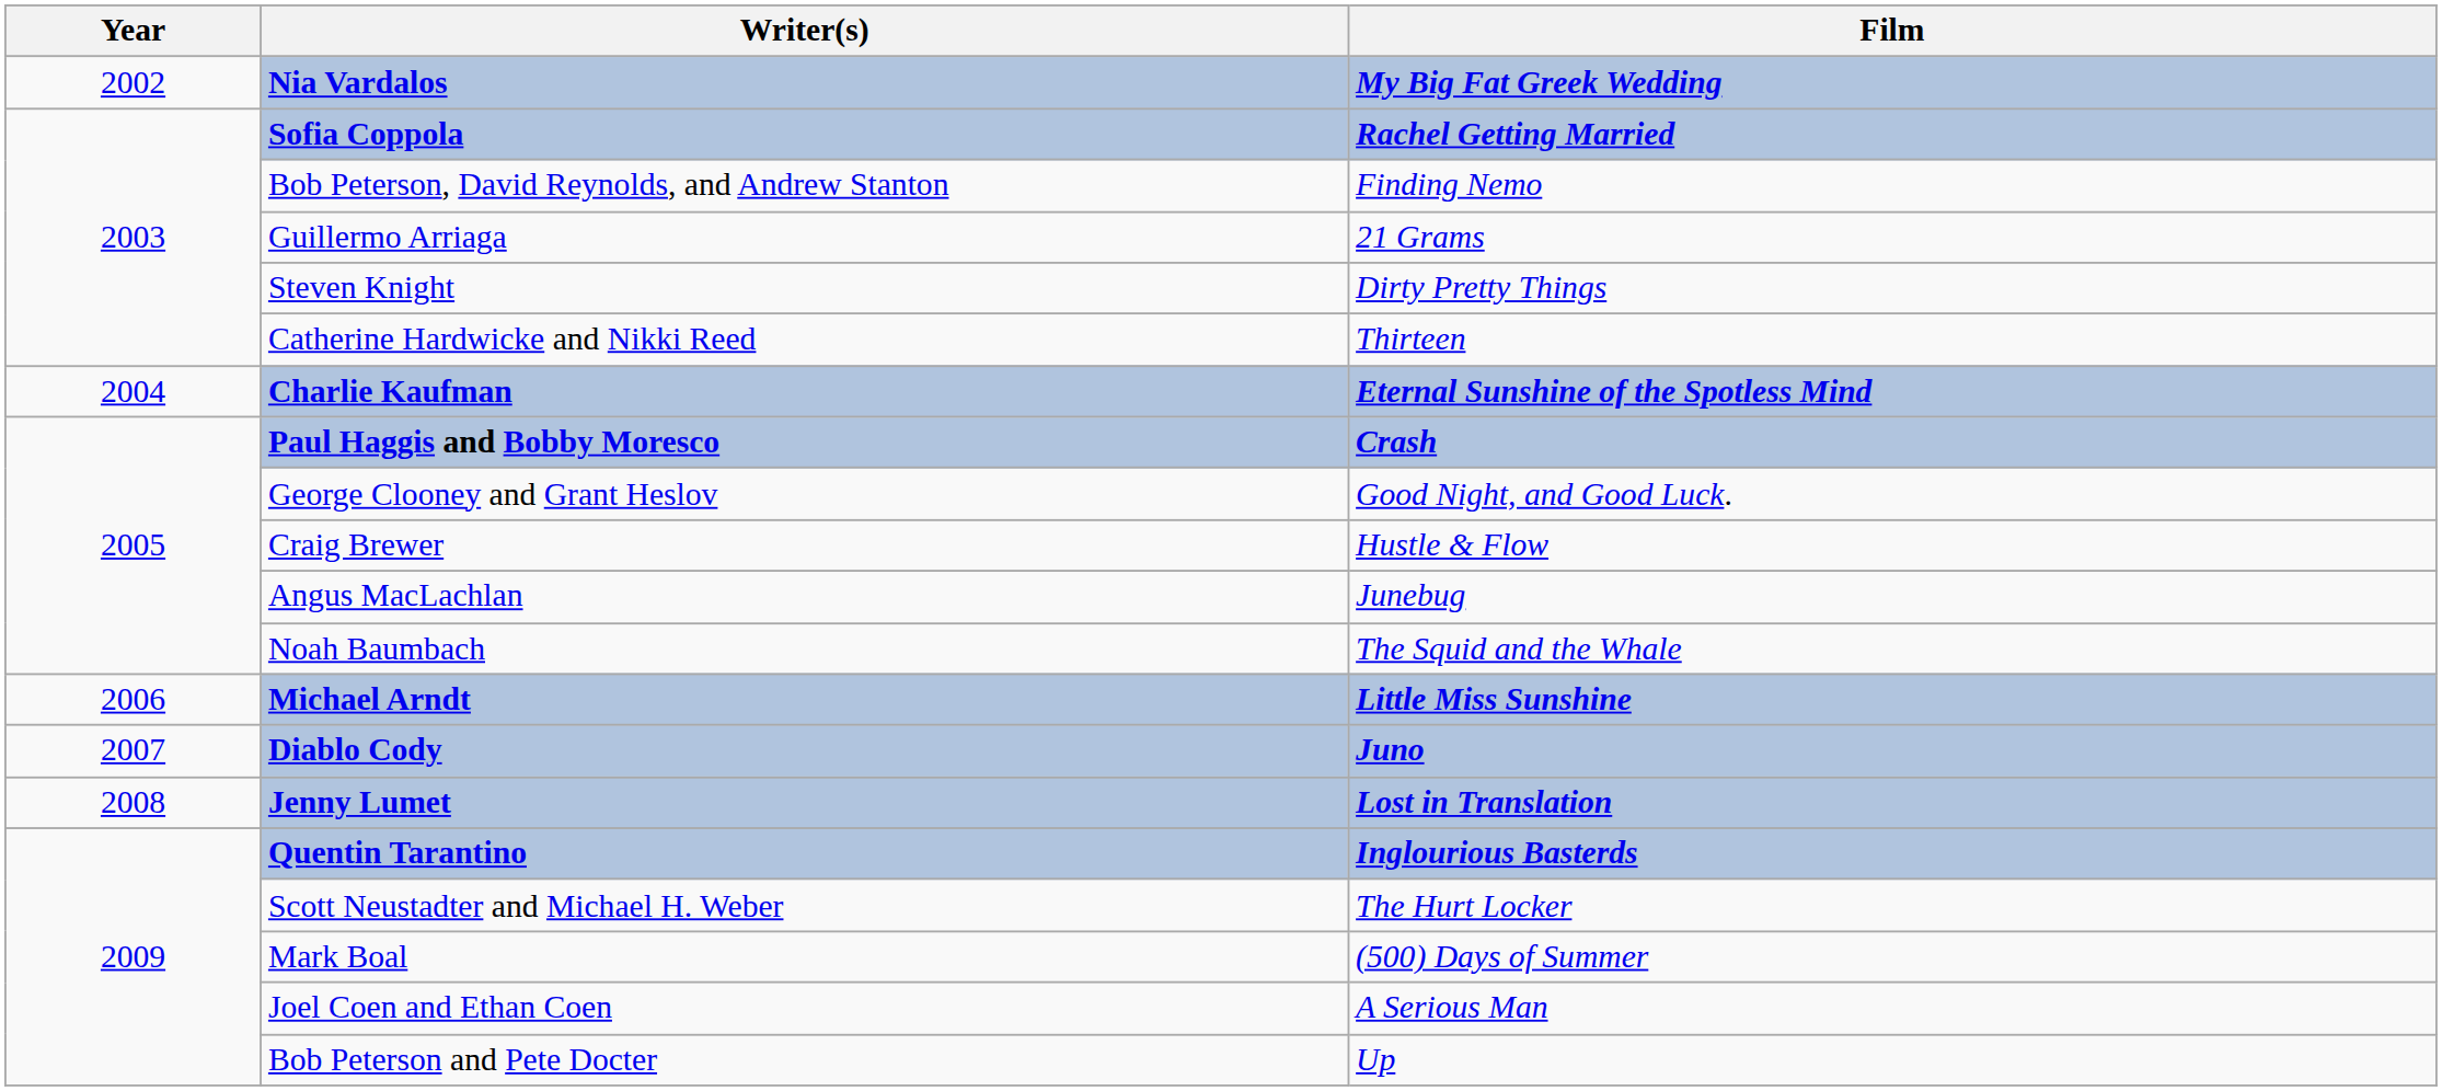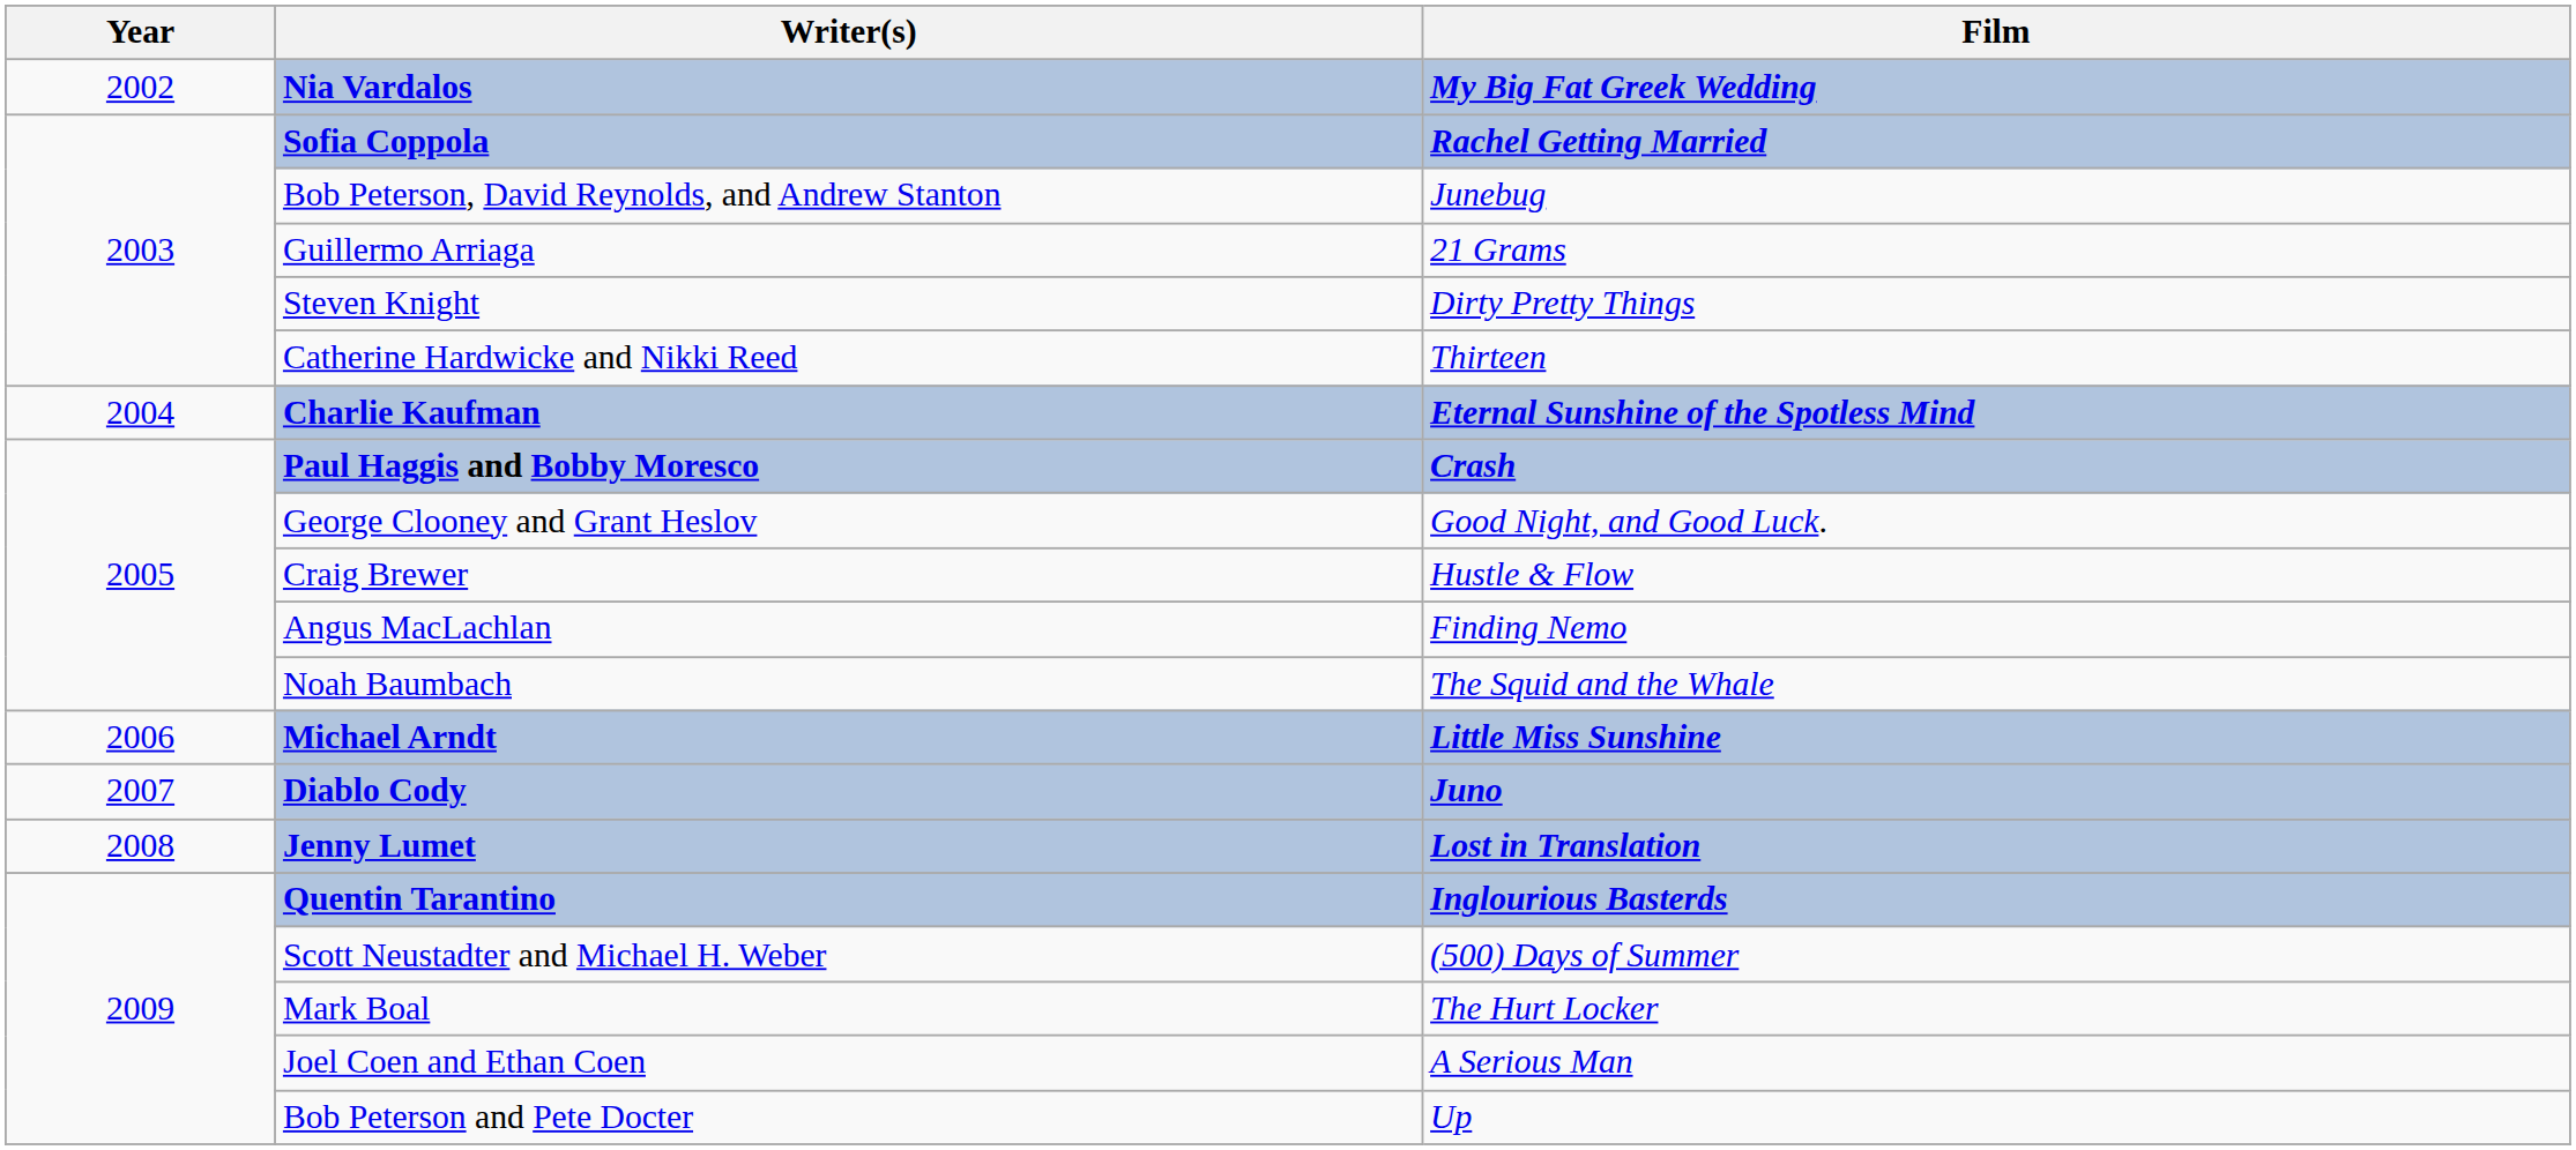 <table class="wikitable" width="95%" cellpadding="5">
 <tr>
 <th width="100"><strong>Year</strong></th>
 <th width="450"><strong>Writer(s)</strong></th>
 <th width="450"><strong>Film</strong></th>
 </tr>
 <tr>
 <td style="text-align:center;"><a href='#'>2002</a></td>
 <td style="background:#B0C4DE;"><strong><a href='#'>Nia Vardalos</a></strong></td>
 <td style="background:#B0C4DE;"><strong><em><a href='#'>My Big Fat Greek Wedding</a></em></strong></td>
 </tr>
 <tr>
 <td rowspan="5" style="text-align:center;"><a href='#'>2003</a></td>
 <td style="background:#B0C4DE;"><strong><a href='#'>Sofia Coppola</a></strong></td>
 <td style="background:#B0C4DE;"><strong><em><a href='#'>Rachel Getting Married</a></em></strong></td>
 </tr>
 <tr>
 <td><a href='#'>Bob Peterson</a>, <a href='#'>David Reynolds</a>, and <a href='#'>Andrew Stanton</a></td>
-<td><em><a href='#'>Finding Nemo</a></em></td>
+<td><em><a href='#'>Junebug</a></em></td>
 </tr>
 <tr>
 <td><a href='#'>Guillermo Arriaga</a></td>
 <td><em><a href='#'>21 Grams</a></em></td>
 </tr>
 <tr>
 <td><a href='#'>Steven Knight</a></td>
 <td><em><a href='#'>Dirty Pretty Things</a></em></td>
 </tr>
 <tr>
 <td><a href='#'>Catherine Hardwicke</a> and <a href='#'>Nikki Reed</a></td>
 <td><em><a href='#'>Thirteen</a></em></td>
 </tr>
 <tr>
 <td style="text-align:center;"><a href='#'>2004</a></td>
 <td style="background:#B0C4DE;"><strong><a href='#'>Charlie Kaufman</a></strong></td>
 <td style="background:#B0C4DE;"><strong><em><a href='#'>Eternal Sunshine of the Spotless Mind</a></em></strong></td>
 </tr>
 <tr>
 <td rowspan="5" style="text-align:center;"><a href='#'>2005</a></td>
 <td style="background:#B0C4DE;"><strong><a href='#'>Paul Haggis</a> and <a href='#'>Bobby Moresco</a></strong></td>
 <td style="background:#B0C4DE;"><strong><em><a href='#'>Crash</a></em></strong></td>
 </tr>
 <tr>
 <td><a href='#'>George Clooney</a> and <a href='#'>Grant Heslov</a></td>
 <td><em><a href='#'>Good Night, and Good Luck</a></em>.</td>
 </tr>
 <tr>
 <td><a href='#'>Craig Brewer</a></td>
 <td><em><a href='#'>Hustle & Flow</a></em></td>
 </tr>
 <tr>
 <td><a href='#'>Angus MacLachlan</a></td>
-<td><em><a href='#'>Junebug</a></em></td>
+<td><em><a href='#'>Finding Nemo</a></em></td>
 </tr>
 <tr>
 <td><a href='#'>Noah Baumbach</a></td>
 <td><em><a href='#'>The Squid and the Whale</a></em></td>
 </tr>
 <tr>
 <td style="text-align:center;"><a href='#'>2006</a></td>
 <td style="background:#B0C4DE;"><strong><a href='#'>Michael Arndt</a></strong></td>
 <td style="background:#B0C4DE;"><strong><em><a href='#'>Little Miss Sunshine</a></em></strong></td>
 </tr>
 <tr>
 <td style="text-align:center;"><a href='#'>2007</a></td>
 <td style="background:#B0C4DE;"><strong><a href='#'>Diablo Cody</a></strong></td>
 <td style="background:#B0C4DE;"><strong><em><a href='#'>Juno</a></em></strong></td>
 </tr>
 <tr>
 <td style="text-align:center;"><a href='#'>2008</a></td>
 <td style="background:#B0C4DE;"><strong><a href='#'>Jenny Lumet</a></strong></td>
 <td style="background:#B0C4DE;"><strong><em><a href='#'>Lost in Translation</a></em></strong></td>
 </tr>
 <tr>
 <td rowspan="5" style="text-align:center;"><a href='#'>2009</a></td>
 <td style="background:#B0C4DE;"><strong><a href='#'>Quentin Tarantino</a></strong></td>
 <td style="background:#B0C4DE;"><strong><em><a href='#'>Inglourious Basterds</a></em></strong></td>
 </tr>
 <tr>
 <td><a href='#'>Scott Neustadter</a> and <a href='#'>Michael H. Weber</a></td>
-<td><em><a href='#'>The Hurt Locker</a></em></td>
+<td><em><a href='#'>(500) Days of Summer</a></em></td>
 </tr>
 <tr>
 <td><a href='#'>Mark Boal</a></td>
-<td><em><a href='#'>(500) Days of Summer</a></em></td>
+<td><em><a href='#'>The Hurt Locker</a></em></td>
 </tr>
 <tr>
 <td><a href='#'>Joel Coen and Ethan Coen</a></td>
 <td><em><a href='#'>A Serious Man</a></em></td>
 </tr>
 <tr>
 <td><a href='#'>Bob Peterson</a> and <a href='#'>Pete Docter</a></td>
 <td><em><a href='#'>Up</a></em></td>
 </tr>
 </table>
